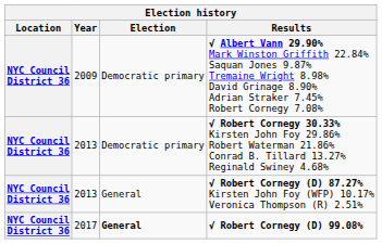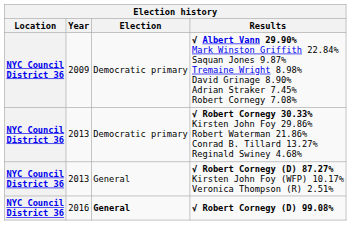 <table class="wikitable collapsible">
 <tr valign=bottom>
 <th colspan=4>Election history</th>
 </tr>
 <tr valign=bottom>
 <th>Location</th>
 <th>Year</th>
 <th>Election</th>
 <th>Results</th>
 </tr>
 <tr>
 <th><a href='#'>NYC Council<br>District 36</a></th>
 <td>2009</td>
 <td>Democratic primary</td>
 <td><strong>√ <a href='#'>Albert Vann</a> 29.90%</strong><br><a href='#'>Mark Winston Griffith</a> 22.84%<br>Saquan Jones 9.87%<br><a href='#'>Tremaine Wright</a> 8.98%<br>David Grinage 8.90%<br>Adrian Straker 7.45%<br>Robert Cornegy 7.08%</td>
 </tr>
 <tr>
 <th><a href='#'>NYC Council<br>District 36</a></th>
 <td>2013</td>
 <td>Democratic primary</td>
 <td><strong>√ Robert Cornegy 30.33%</strong><br>Kirsten John Foy 29.86%<br>Robert Waterman 21.86%<br>Conrad B. Tillard 13.27%<br>Reginald Swiney 4.68%</td>
 </tr>
 <tr>
 <th><a href='#'>NYC Council<br>District 36</a></th>
 <td>2013</td>
 <td>General</td>
 <td><strong>√ Robert Cornegy (D) 87.27%</strong><br>Kirsten John Foy (WFP) 10.17%<br>Veronica Thompson (R) 2.51%</td>
 </tr>
 <tr>
 <th><a href='#'>NYC Council<br>District 36</a></th>
-<td>2017</td>
+<td>2016</td>
 <td><strong>General</strong></td>
 <td><strong>√ Robert Cornegy (D) 99.08%</strong></td>
 </tr>
 </table>
